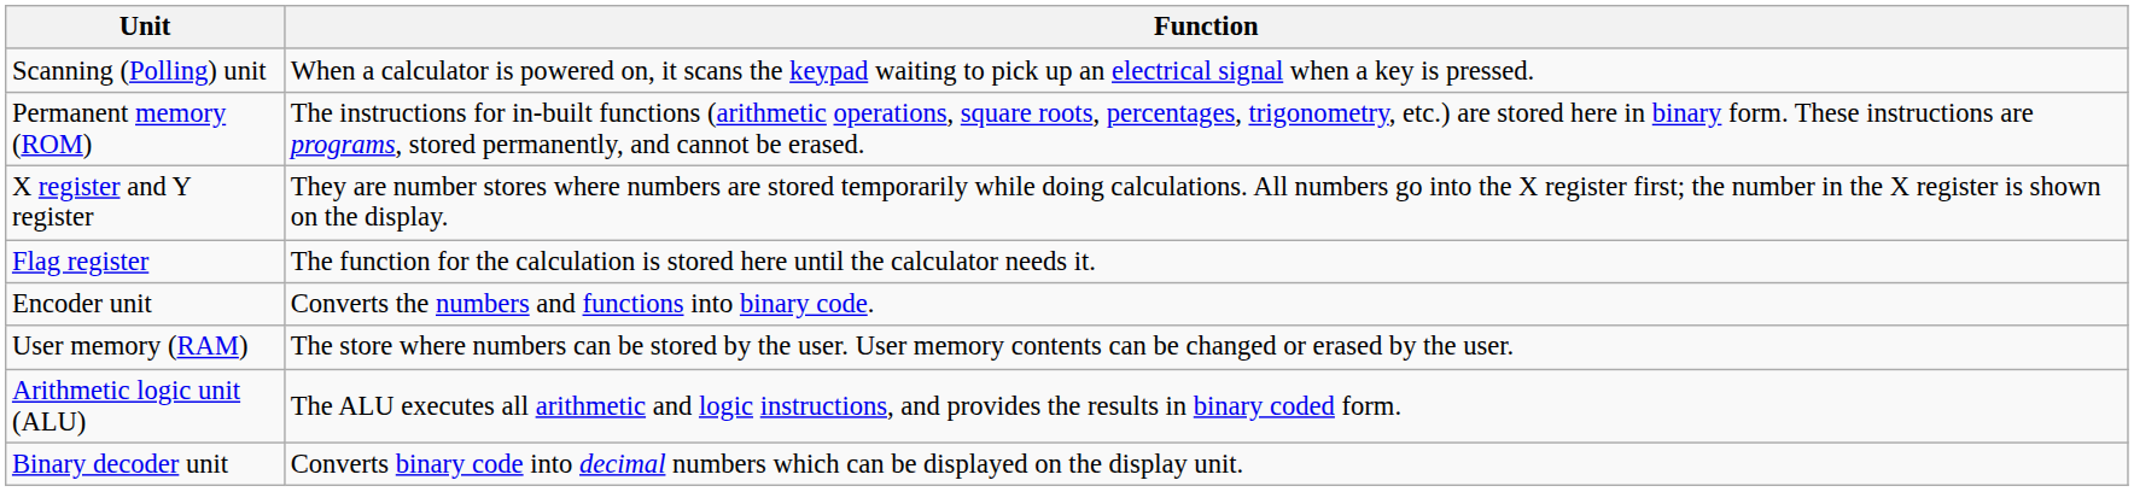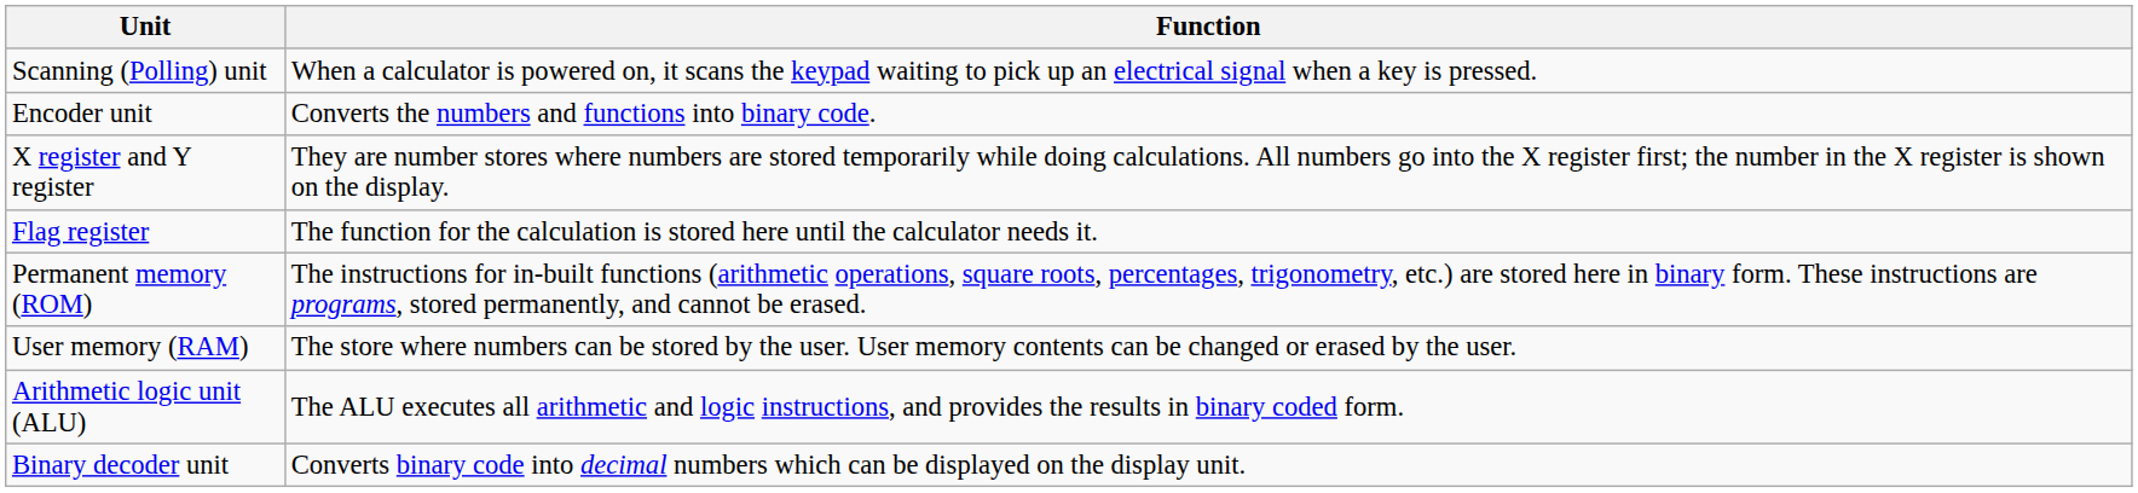 <table class="wikitable">
 <tr>
 <th>Unit</th>
 <th>Function</th>
 </tr>
 <tr>
 <td>Scanning (<a href='#'>Polling</a>) unit</td>
 <td>When a calculator is powered on, it scans the <a href='#'>keypad</a> waiting to pick up an <a href='#'>electrical signal</a> when a key is pressed.</td>
 </tr>
 <tr>
-<td>Permanent <a href='#'>memory</a> (<a href='#'>ROM</a>)</td>
-<td>The instructions for in-built functions (<a href='#'>arithmetic</a> <a href='#'>operations</a>, <a href='#'>square roots</a>, <a href='#'>percentages</a>, <a href='#'>trigonometry</a>, etc.) are stored here in <a href='#'>binary</a> form. These instructions are <em><a href='#'>programs</a></em>, stored permanently, and cannot be erased.</td>
+<td>Encoder unit</td>
+<td>Converts the <a href='#'>numbers</a> and <a href='#'>functions</a> into <a href='#'>binary code</a>.</td>
 </tr>
 <tr>
 <td>X <a href='#'>register</a> and Y register</td>
 <td>They are number stores where numbers are stored temporarily while doing calculations. All numbers go into the X register first; the number in the X register is shown on the display.</td>
 </tr>
 <tr>
 <td><a href='#'>Flag register</a></td>
 <td>The function for the calculation is stored here until the calculator needs it.</td>
 </tr>
 <tr>
-<td>Encoder unit</td>
-<td>Converts the <a href='#'>numbers</a> and <a href='#'>functions</a> into <a href='#'>binary code</a>.</td>
+<td>Permanent <a href='#'>memory</a> (<a href='#'>ROM</a>)</td>
+<td>The instructions for in-built functions (<a href='#'>arithmetic</a> <a href='#'>operations</a>, <a href='#'>square roots</a>, <a href='#'>percentages</a>, <a href='#'>trigonometry</a>, etc.) are stored here in <a href='#'>binary</a> form. These instructions are <em><a href='#'>programs</a></em>, stored permanently, and cannot be erased.</td>
 </tr>
 <tr>
 <td>User memory (<a href='#'>RAM</a>)</td>
 <td>The store where numbers can be stored by the user. User memory contents can be changed or erased by the user.</td>
 </tr>
 <tr>
 <td><a href='#'>Arithmetic logic unit</a> (ALU)</td>
 <td>The ALU executes all <a href='#'>arithmetic</a> and <a href='#'>logic</a> <a href='#'>instructions</a>, and provides the results in <a href='#'>binary coded</a> form.</td>
 </tr>
 <tr>
 <td><a href='#'>Binary decoder</a> unit</td>
 <td>Converts <a href='#'>binary code</a> into <em><a href='#'>decimal</a></em> numbers which can be displayed on the display unit.</td>
 </tr>
 </table>
